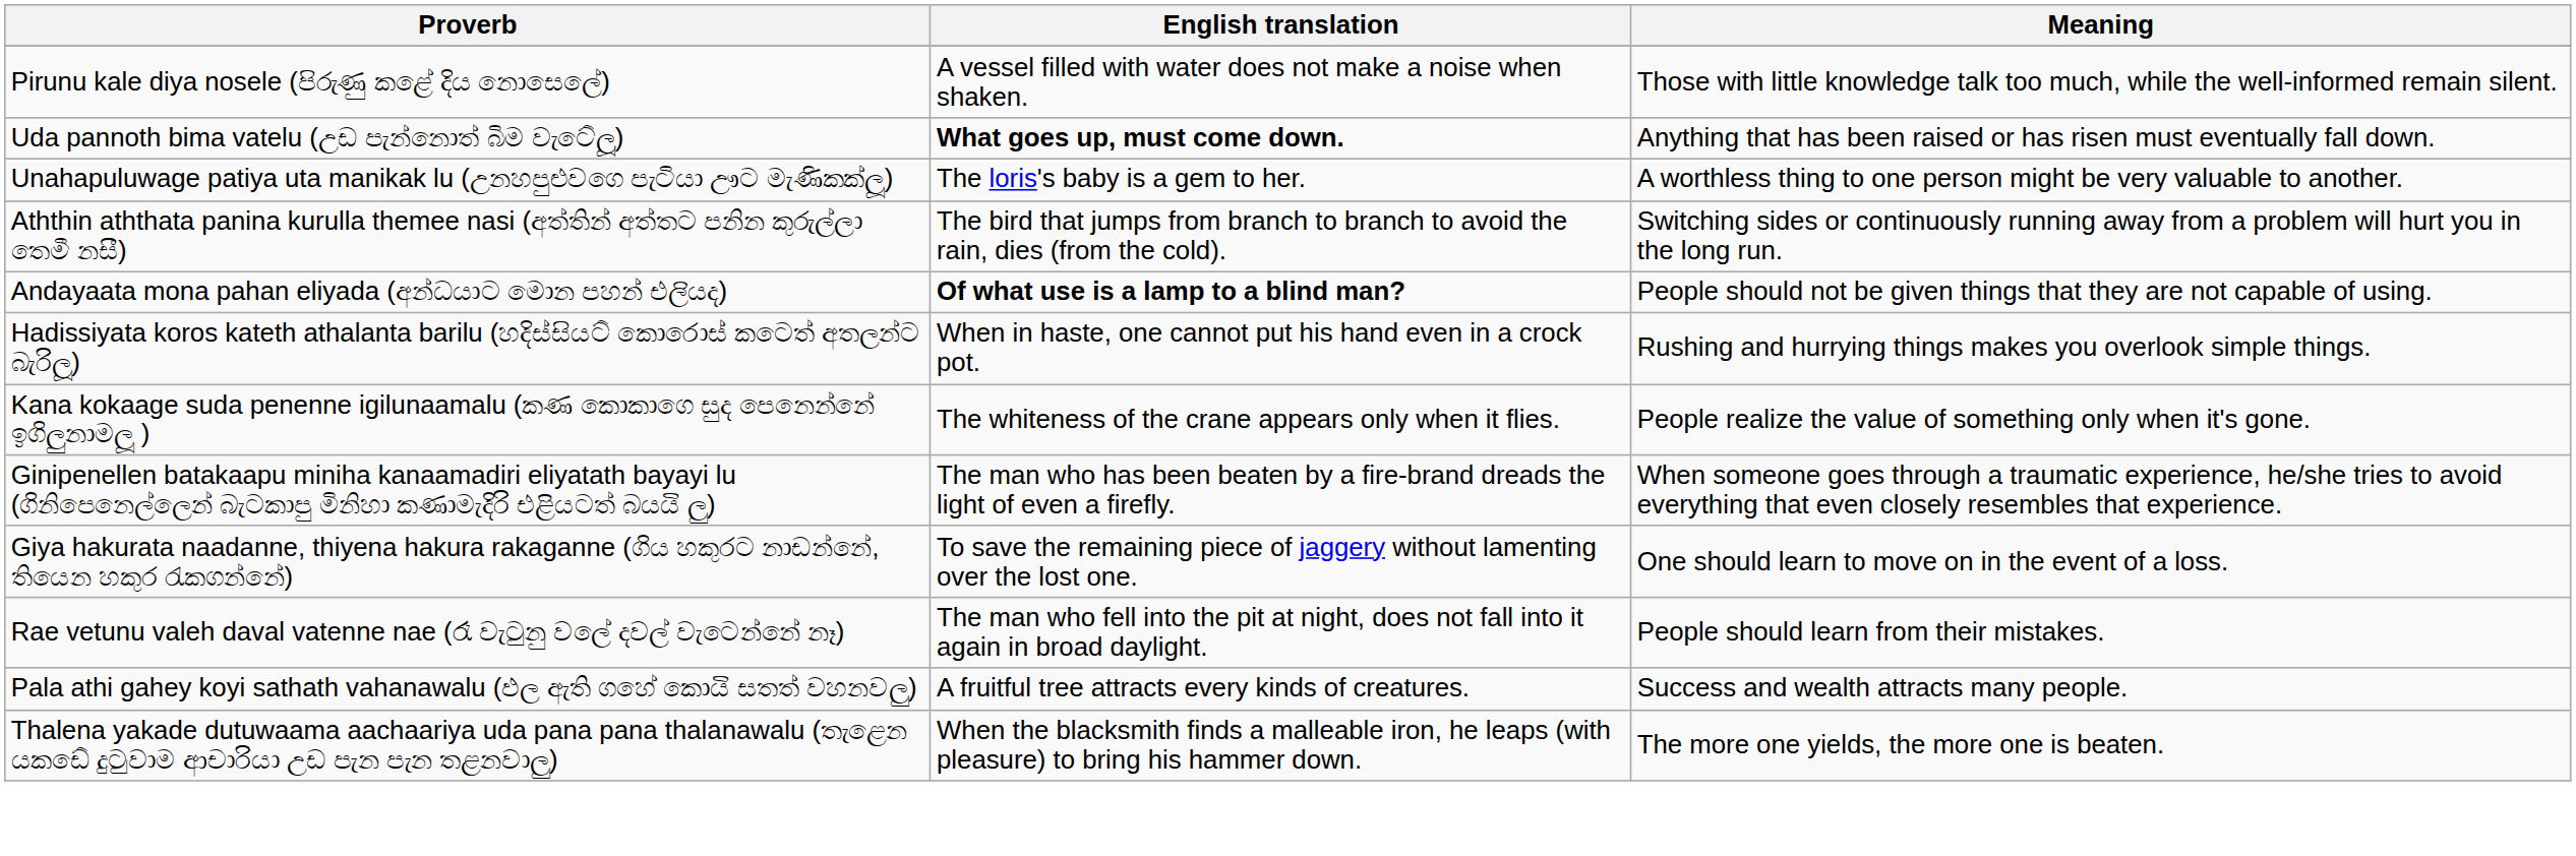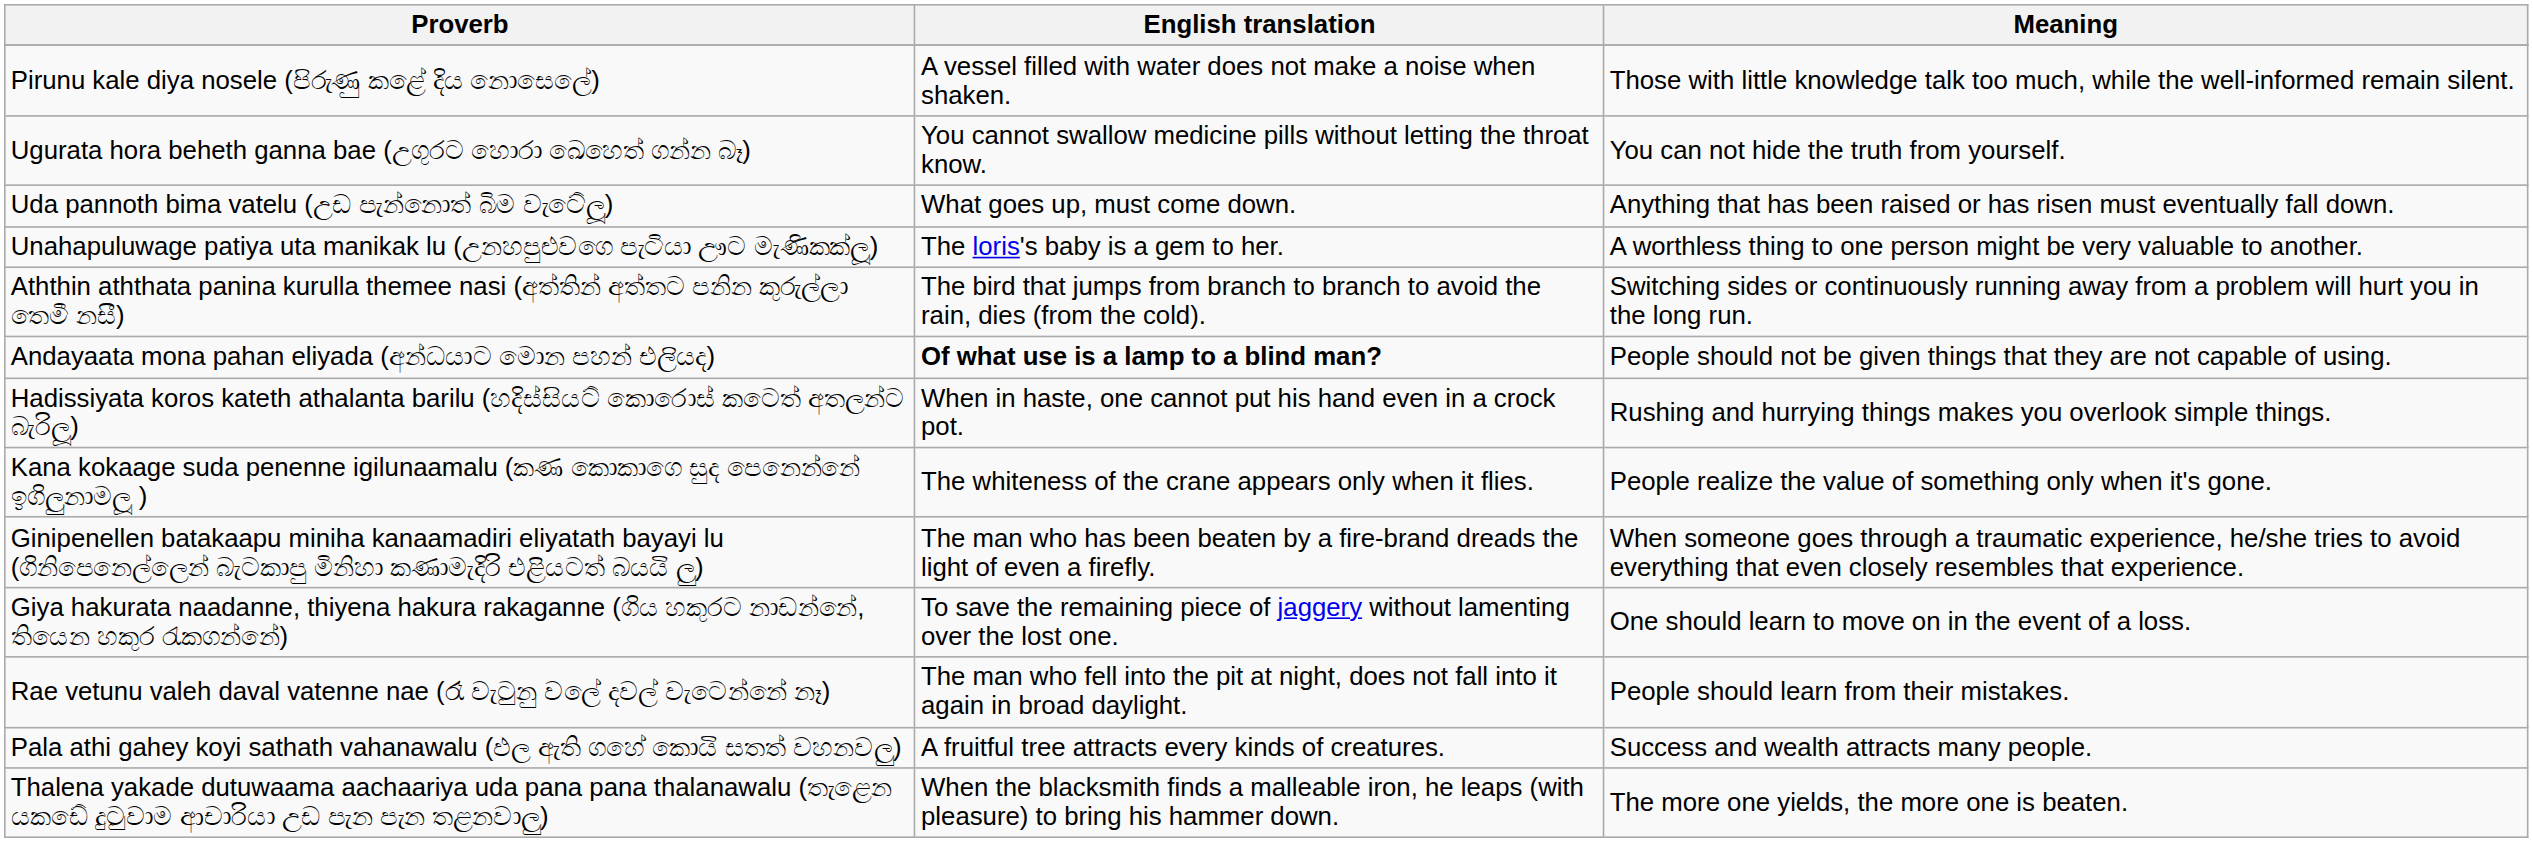 <table class="wikitable sortable">
 <tr>
 <th scope="col">Proverb</th>
 <th scope="col">English translation</th>
 <th scope="col">Meaning</th>
 </tr>
 <tr>
 </tr>
 <tr>
 <td>Pirunu kale diya nosele (පිරුණු කළේ දිය නොසෙලේ)</td>
 <td>A vessel filled with water does not make a noise when shaken.</td>
 <td>Those with little knowledge talk too much, while the well-informed remain silent.</td>
 </tr>
 <tr>
+<td>Ugurata hora beheth ganna bae (උගුරට හොරා ඛෙහෙත් ගන්න බෑ)</td>
+<td>You cannot swallow medicine pills without letting the throat know.</td>
+<td>You can not hide the truth from yourself.</td>
+</tr>
+<tr>
 <td>Uda pannoth bima vatelu (උඩ පැන්නොත් බිම වැටේලූ)</td>
-<td><strong>What goes up, must come down.</strong></td>
+<td>What goes up, must come down.</td>
 <td>Anything that has been raised or has risen must eventually fall down.</td>
 </tr>
 <tr>
 <td>Unahapuluwage patiya uta manikak lu (උනහපුළුවගෙ පැටියා ඌට මැණිකක්ලූ)</td>
 <td>The <a href='#'>loris</a>'s baby is a gem to her.</td>
 <td>A worthless thing to one person might be very valuable to another.</td>
 </tr>
 <tr>
 <td>Aththin aththata panina kurulla themee nasi (අත්තින් අත්තට පනින කුරුල්ලා තෙමී නසී)</td>
 <td>The bird that jumps from branch to branch to avoid the rain, dies (from the cold).</td>
 <td>Switching sides or continuously running away from a problem will hurt you in the long run.</td>
 </tr>
 <tr>
 <td>Andayaata mona pahan eliyada (අන්ධයාට මොන පහන් එලියද)</td>
 <td><strong>Of what use is a lamp to a blind man?</strong></td>
 <td>People should not be given things that they are not capable of using.</td>
 </tr>
 <tr>
 <td>Hadissiyata koros kateth athalanta barilu (හදිස්සියට් කොරොස් කටෙත් අතලන්ට බැරිලූ)</td>
 <td>When in haste, one cannot put his hand even in a crock pot.</td>
 <td>Rushing and hurrying things makes you overlook simple things.</td>
 </tr>
 <tr>
 <td>Kana kokaage suda penenne igilunaamalu (කණ කොකාගෙ සුද පෙනෙන්නේ ඉගිලුනාමලූ )</td>
 <td>The whiteness of the crane appears only when it flies.</td>
 <td>People realize the value of something only when it's gone.</td>
 </tr>
 <tr>
 <td>Ginipenellen batakaapu miniha kanaamadiri eliyatath bayayi lu (ගිනිපෙනෙල්ලෙන් බැටකාපු මිනිහා කණාමැදිරි එළියටත් බයයි ලු)</td>
 <td>The man who has been beaten by a fire-brand dreads the light of even a firefly.</td>
 <td>When someone goes through a traumatic experience, he/she tries to avoid everything that even closely resembles that experience.</td>
 </tr>
 <tr>
 <td>Giya hakurata naadanne, thiyena hakura rakaganne (ගිය හකුරට නාඩන්නේ, තියෙන හකුර රැකගන්නේ)</td>
 <td>To save the remaining piece of <a href='#'>jaggery</a> without lamenting over the lost one.</td>
 <td>One should learn to move on in the event of a loss.</td>
 </tr>
 <tr>
 <td>Rae vetunu valeh daval vatenne nae (රෑ වැටුනු වලේ දවල් වැටෙන්නේ නෑ)</td>
 <td>The man who fell into the pit at night, does not fall into it again in broad daylight.</td>
 <td>People should learn from their mistakes.</td>
 </tr>
 <tr>
 <td>Pala athi gahey koyi sathath vahanawalu (ඵල ඇති ගහේ කොයි සතත් වහනවලු)</td>
 <td>A fruitful tree attracts every kinds of creatures.</td>
 <td>Success and wealth attracts many people.</td>
 </tr>
 <tr>
 <td>Thalena yakade dutuwaama aachaariya uda pana pana thalanawalu (තැළෙන යකඩේ දුටුවාම ආචාරියා උඩ පැන පැන තළනවාලු)</td>
 <td>When the blacksmith finds a malleable iron, he leaps (with pleasure) to bring his hammer down.</td>
 <td>The more one yields, the more one is beaten.</td>
 </tr>
 </table>
